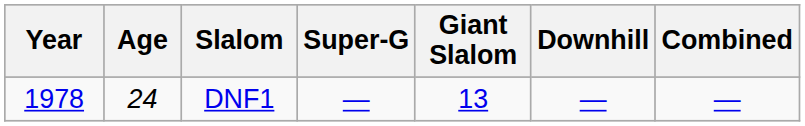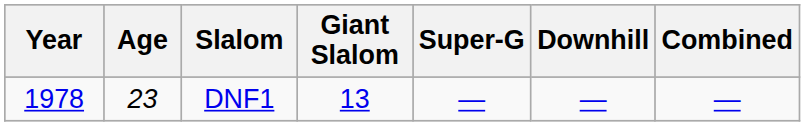 <table class=wikitable style="text-align:center">
 <tr>
 <th>  Year  </th>
 <th> Age </th>
 <th> Slalom </th>
+<th>Giant<br> Slalom </th>
 <th>Super-G</th>
-<th>Giant<br> Slalom </th>
 <th>Downhill</th>
 <th>Combined</th>
 </tr>
 <tr>
 <td><a href='#'>1978</a></td>
-<td><em>24</em></td>
+<td><em>23</em></td>
 <td><a href='#'>DNF1</a></td>
+<td><a href='#'>13</a></td>
 <td><a href='#'>—</a></td>
-<td><a href='#'>13</a></td>
 <td><a href='#'>—</a></td>
 <td><a href='#'>—</a></td>
 </tr>
 </table>
